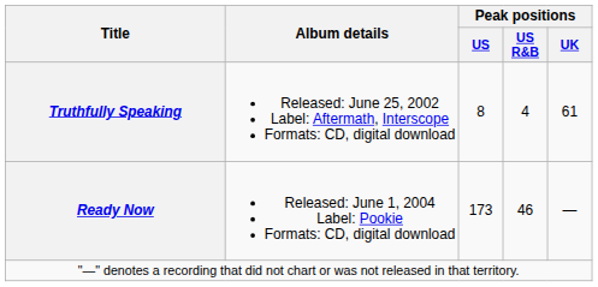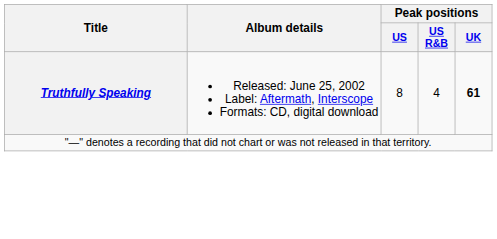 <table class="wikitable plainrowheaders" style="text-align:center;" border="1">
 <tr>
 <th scope="col" rowspan="2" style="width:15em;">Title</th>
 <th scope="col" rowspan="2">Album details</th>
 <th scope="col" colspan="3">Peak positions</th>
 </tr>
 <tr>
 <th scope="col" style="width:3em;font-size:90%;"><a href='#'>US</a><br></th>
 <th scope="col" style="width:3em;font-size:90%;"><a href='#'>US<br> R&B</a><br></th>
 <th scope="col" style="width:3em;font-size:90%;"><a href='#'>UK</a><br></th>
 </tr>
 <tr>
 <th scope="row"><em><a href='#'>Truthfully Speaking</a></em></th>
 <td><br><ul><li>Released: June 25, 2002</li><li>Label: <a href='#'>Aftermath</a>, <a href='#'>Interscope</a></li><li>Formats: CD, digital download</li></ul></td>
 <td>8</td>
 <td>4</td>
-<td>61</td>
-</tr>
-<tr>
-<th scope="row"><em><a href='#'>Ready Now</a></em></th>
-<td><br><ul><li>Released: June 1, 2004</li><li>Label: <a href='#'>Pookie</a></li><li>Formats: CD, digital download</li></ul></td>
-<td>173</td>
-<td>46</td>
-<td>—</td>
+<td><strong>61</strong></td>
 </tr>
 <tr>
 <td colspan="5" style="font-size:90%">"—" denotes a recording that did not chart or was not released in that territory.</td>
 </tr>
 </table>
